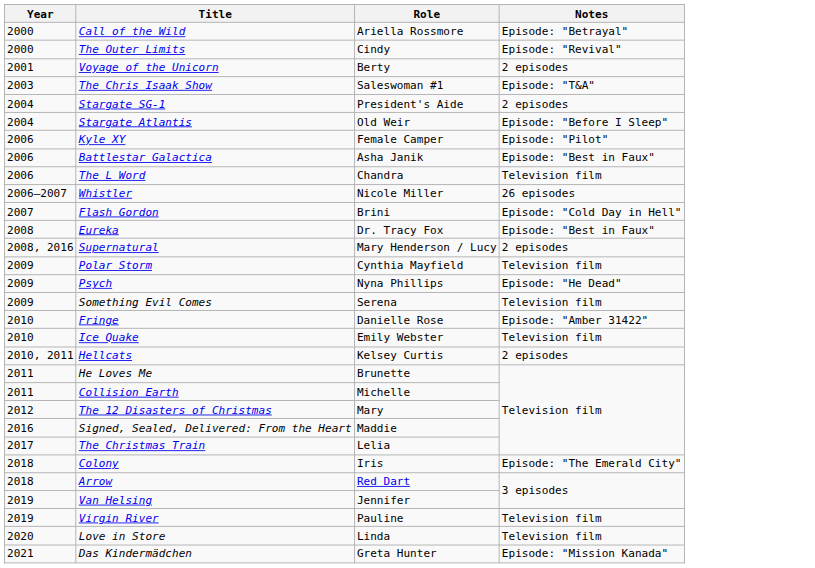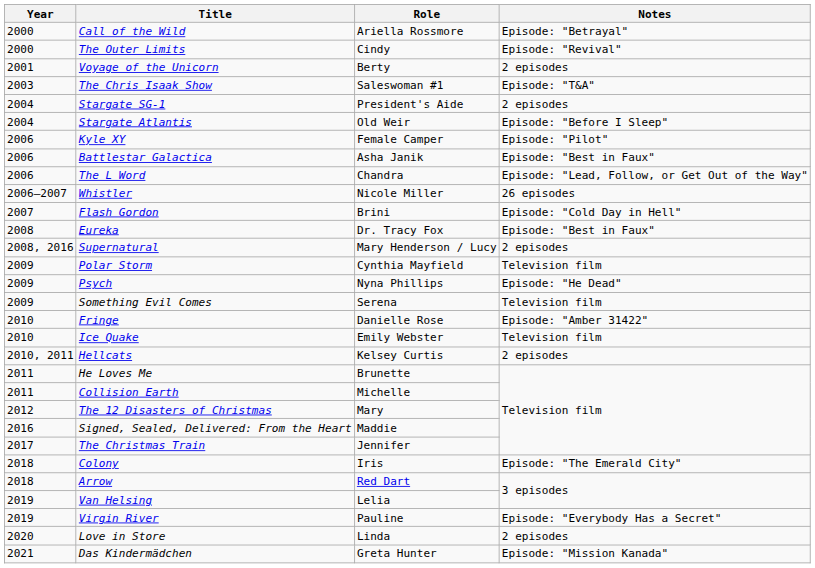 <table class="wikitable sortable">
 <tr>
 <th>Year</th>
 <th>Title</th>
 <th>Role</th>
 <th class="unsortable">Notes</th>
 </tr>
 <tr>
 <td>2000</td>
 <td><a href='#'><em>Call of the Wild</em></a></td>
 <td>Ariella Rossmore</td>
 <td>Episode: "Betrayal"</td>
 </tr>
 <tr>
 <td>2000</td>
 <td data-sort-value="Outer Limits, The"><a href='#'><em>The Outer Limits</em></a></td>
 <td>Cindy</td>
 <td>Episode: "Revival"</td>
 </tr>
 <tr>
 <td>2001</td>
 <td><em><a href='#'>Voyage of the Unicorn</a></em></td>
 <td>Berty</td>
 <td>2 episodes</td>
 </tr>
 <tr>
 <td>2003</td>
 <td data-sort-value="Chris Isaak Show, The"><em><a href='#'>The Chris Isaak Show</a></em></td>
 <td>Saleswoman #1</td>
 <td>Episode: "T&A"</td>
 </tr>
 <tr>
 <td>2004</td>
 <td><em><a href='#'>Stargate SG-1</a></em></td>
 <td>President's Aide</td>
 <td>2 episodes</td>
 </tr>
 <tr>
 <td>2004</td>
 <td><em><a href='#'>Stargate Atlantis</a></em></td>
 <td>Old Weir</td>
 <td>Episode: "Before I Sleep"</td>
 </tr>
 <tr>
 <td>2006</td>
 <td><em><a href='#'>Kyle XY</a></em></td>
 <td>Female Camper</td>
 <td>Episode: "Pilot"</td>
 </tr>
 <tr>
 <td>2006</td>
 <td><a href='#'><em>Battlestar Galactica</em></a></td>
 <td>Asha Janik</td>
 <td>Episode: "Best in Faux"</td>
 </tr>
 <tr>
 <td>2006</td>
 <td data-sort-value="L Word, The"><em><a href='#'>The L Word</a></em></td>
 <td>Chandra</td>
-<td>Television film</td>
+<td>Episode: "Lead, Follow, or Get Out of the Way"</td>
 </tr>
 <tr>
 <td>2006–2007</td>
 <td><a href='#'><em>Whistler</em></a></td>
 <td>Nicole Miller</td>
 <td>26 episodes</td>
 </tr>
 <tr>
 <td>2007</td>
 <td><a href='#'><em>Flash Gordon</em></a></td>
 <td>Brini</td>
 <td>Episode: "Cold Day in Hell"</td>
 </tr>
 <tr>
 <td>2008</td>
 <td><a href='#'><em>Eureka</em></a></td>
 <td>Dr. Tracy Fox</td>
 <td>Episode: "Best in Faux"</td>
 </tr>
 <tr>
 <td>2008, 2016</td>
 <td><a href='#'><em>Supernatural</em></a></td>
 <td>Mary Henderson / Lucy</td>
 <td>2 episodes</td>
 </tr>
 <tr>
 <td>2009</td>
 <td><em><a href='#'>Polar Storm</a></em></td>
 <td>Cynthia Mayfield</td>
 <td>Television film</td>
 </tr>
 <tr>
 <td>2009</td>
 <td><em><a href='#'>Psych</a></em></td>
 <td>Nyna Phillips</td>
 <td>Episode: "He Dead"</td>
 </tr>
 <tr>
 <td>2009</td>
 <td><em>Something Evil Comes</em></td>
 <td>Serena</td>
 <td>Television film</td>
 </tr>
 <tr>
 <td>2010</td>
 <td><a href='#'><em>Fringe</em></a></td>
 <td>Danielle Rose</td>
 <td>Episode: "Amber 31422"</td>
 </tr>
 <tr>
 <td>2010</td>
 <td><a href='#'><em>Ice Quake</em></a></td>
 <td>Emily Webster</td>
 <td>Television film</td>
 </tr>
 <tr>
 <td>2010, 2011</td>
 <td><em><a href='#'>Hellcats</a></em></td>
 <td>Kelsey Curtis</td>
 <td>2 episodes</td>
 </tr>
 <tr>
 <td>2011</td>
 <td><em>He Loves Me</em></td>
 <td>Brunette</td>
 <td rowspan="5">Television film</td>
 </tr>
 <tr>
 <td>2011</td>
 <td><em><a href='#'>Collision Earth</a></em></td>
 <td>Michelle</td>
 </tr>
 <tr>
 <td>2012</td>
 <td data-sort-value="12 Disasters of Christmas, The"><em><a href='#'>The 12 Disasters of Christmas</a></em></td>
 <td>Mary</td>
 </tr>
 <tr>
 <td>2016</td>
 <td><em>Signed, Sealed, Delivered: From the Heart</em></td>
 <td>Maddie</td>
 </tr>
 <tr>
 <td>2017</td>
 <td data-sort-value="Christmas Train, The"><em><a href='#'>The Christmas Train</a></em></td>
-<td>Lelia</td>
+<td>Jennifer</td>
 </tr>
 <tr>
 <td>2018</td>
 <td><a href='#'><em>Colony</em></a></td>
 <td>Iris</td>
 <td>Episode: "The Emerald City"</td>
 </tr>
 <tr>
 <td>2018</td>
 <td><a href='#'><em>Arrow</em></a></td>
 <td><a href='#'>Red Dart</a></td>
 <td rowspan="2">3 episodes</td>
 </tr>
 <tr>
 <td>2019</td>
 <td><a href='#'><em>Van Helsing</em></a></td>
-<td>Jennifer</td>
+<td>Lelia</td>
 </tr>
 <tr>
 <td>2019</td>
 <td><a href='#'><em>Virgin River</em></a></td>
 <td>Pauline</td>
-<td>Television film</td>
+<td>Episode: "Everybody Has a Secret"</td>
 </tr>
 <tr>
 <td>2020</td>
 <td><em>Love in Store</em></td>
 <td>Linda</td>
-<td>Television film</td>
+<td>2 episodes</td>
 </tr>
 <tr>
 <td>2021</td>
 <td><em>Das Kindermädchen</em></td>
 <td>Greta Hunter</td>
 <td>Episode: "Mission Kanada"</td>
 </tr>
 </table>
